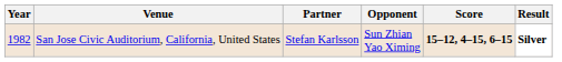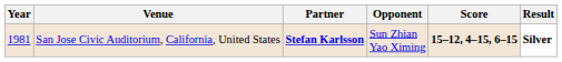 <table class="sortable wikitable" style="font-size: 90%;">
 <tr>
 <th>Year</th>
 <th>Venue</th>
 <th>Partner</th>
 <th>Opponent</th>
 <th>Score</th>
 <th>Result</th>
 </tr>
 <tr style="background:#F3E6D7">
-<td align="center"><a href='#'>1982</a></td>
+<td align="center"><a href='#'>1981</a></td>
 <td align="left"><a href='#'>San Jose Civic Auditorium</a>, <a href='#'>California</a>, United States</td>
-<td align="left"> <a href='#'>Stefan Karlsson</a></td>
+<td align="left"><strong> <a href='#'>Stefan Karlsson</a></strong></td>
 <td> <a href='#'>Sun Zhian</a><br> <a href='#'>Yao Ximing</a></td>
 <td align="left"><strong>15–12, 4–15, 6–15</strong></td>
 <td style="text-align:left; background:white"> <strong>Silver</strong></td>
 </tr>
 </table>
